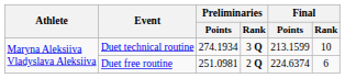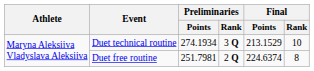 <table class="wikitable" style="text-align:center; font-size:90%;">
 <tr>
 <th rowspan="2">Athlete</th>
 <th rowspan="2">Event</th>
 <th colspan="2">Preliminaries</th>
 <th colspan="2">Final</th>
 </tr>
 <tr style="font-size:95%">
 <th>Points</th>
 <th>Rank</th>
 <th>Points</th>
 <th>Rank</th>
 </tr>
 <tr>
 <td align=left rowspan=2><a href='#'>Maryna Aleksiiva</a><br> <a href='#'>Vladyslava Aleksiiva</a></td>
 <td align=left><a href='#'>Duet technical routine</a></td>
 <td>274.1934</td>
 <td>3 <strong>Q</strong></td>
-<td>213.1599</td>
+<td>213.1529</td>
 <td>10</td>
 </tr>
 <tr>
 <td align=left><a href='#'>Duet free routine</a></td>
-<td>251.0981</td>
+<td>251.7981</td>
 <td>2 <strong>Q</strong></td>
 <td>224.6374</td>
-<td>6</td>
+<td>8</td>
 </tr>
 </table>
